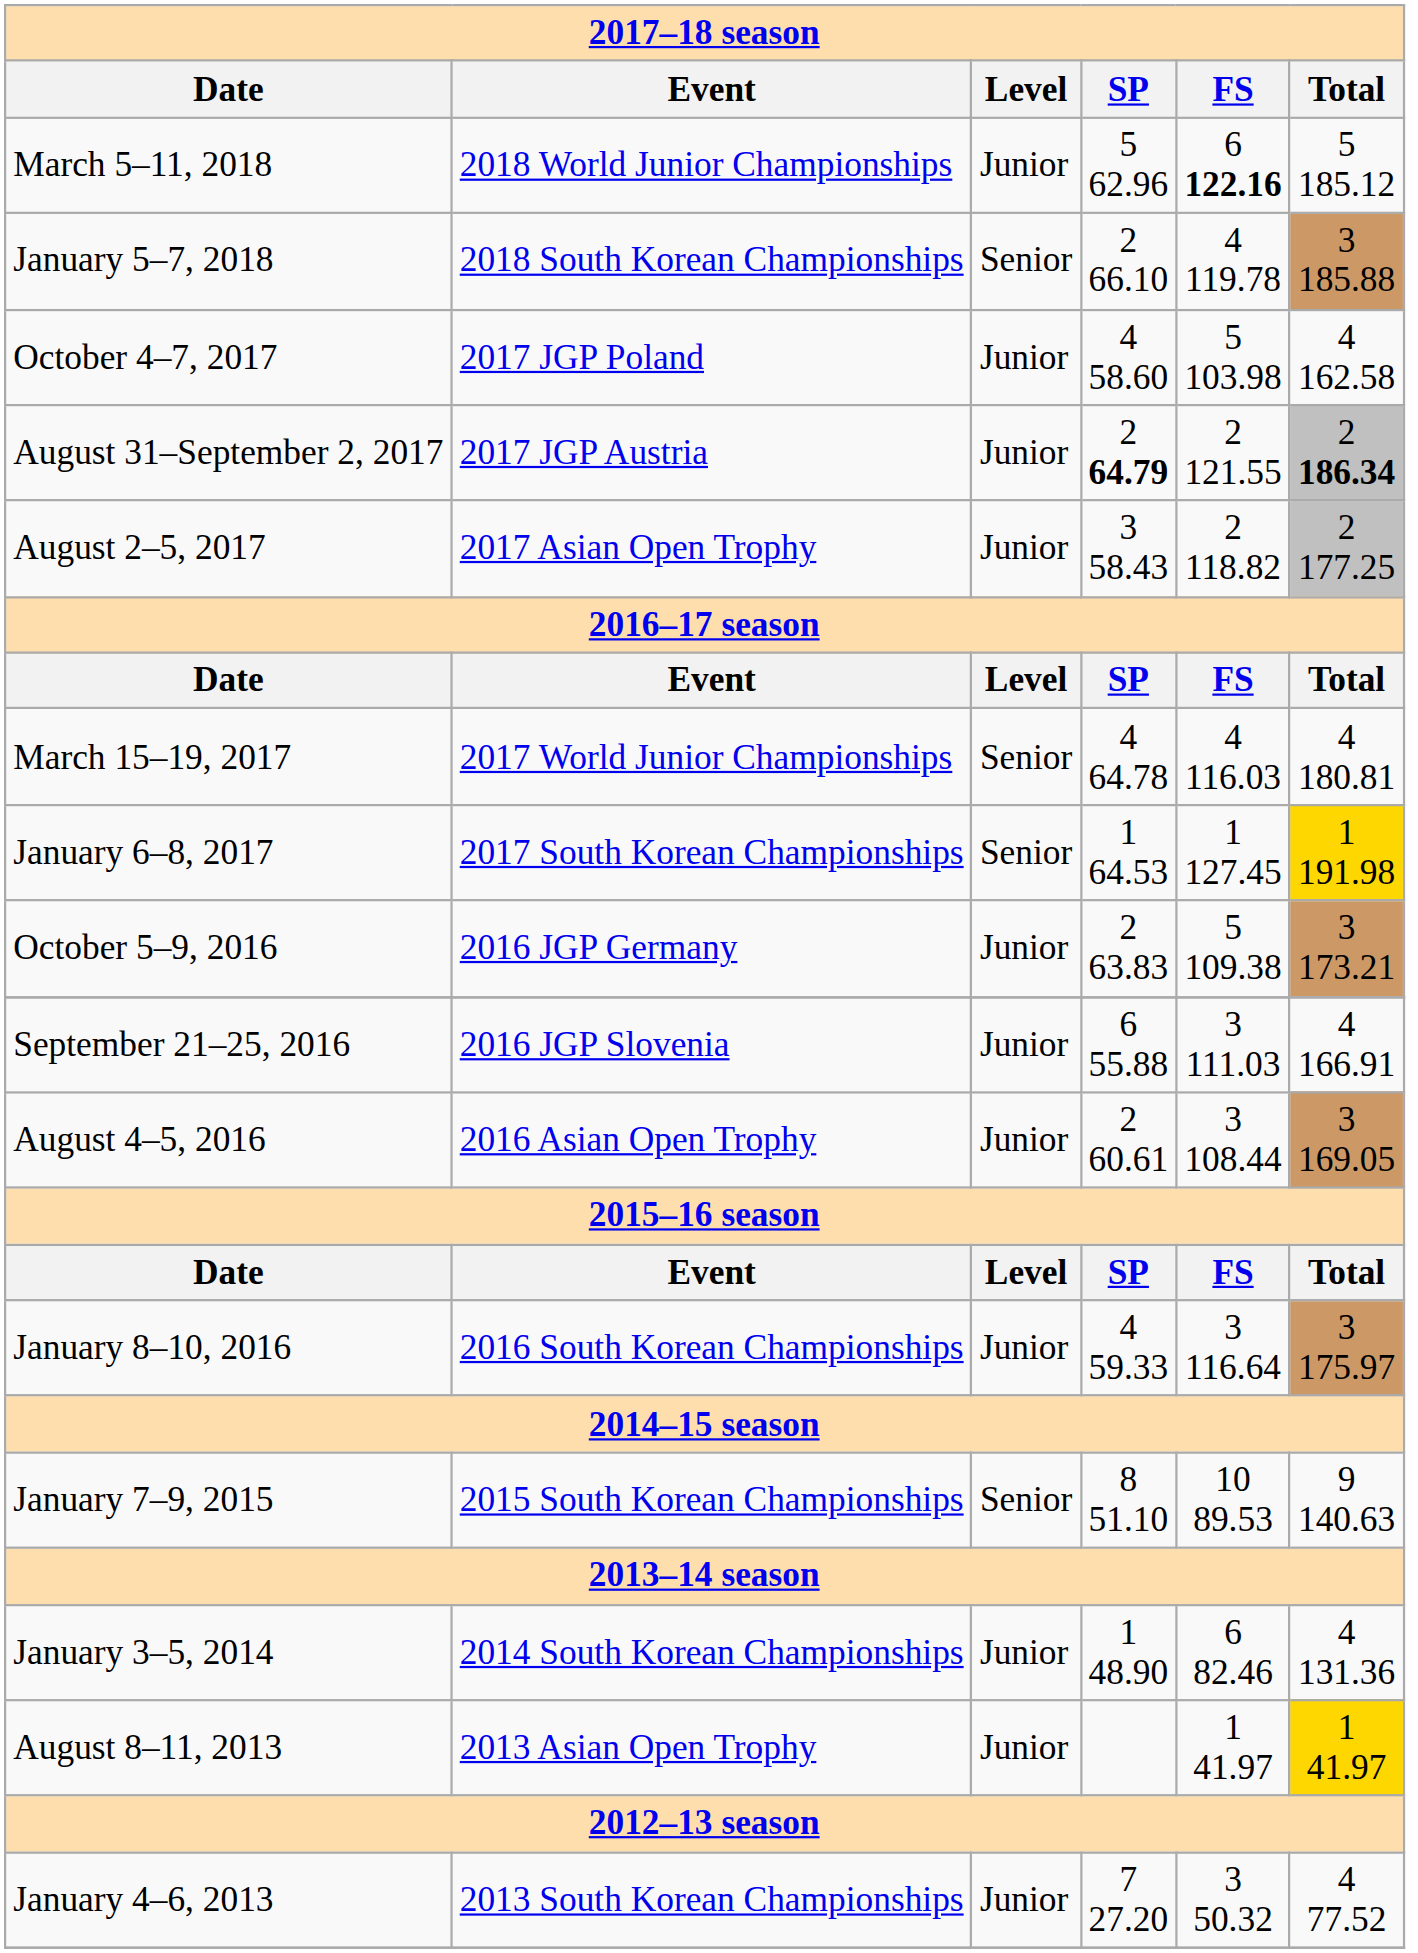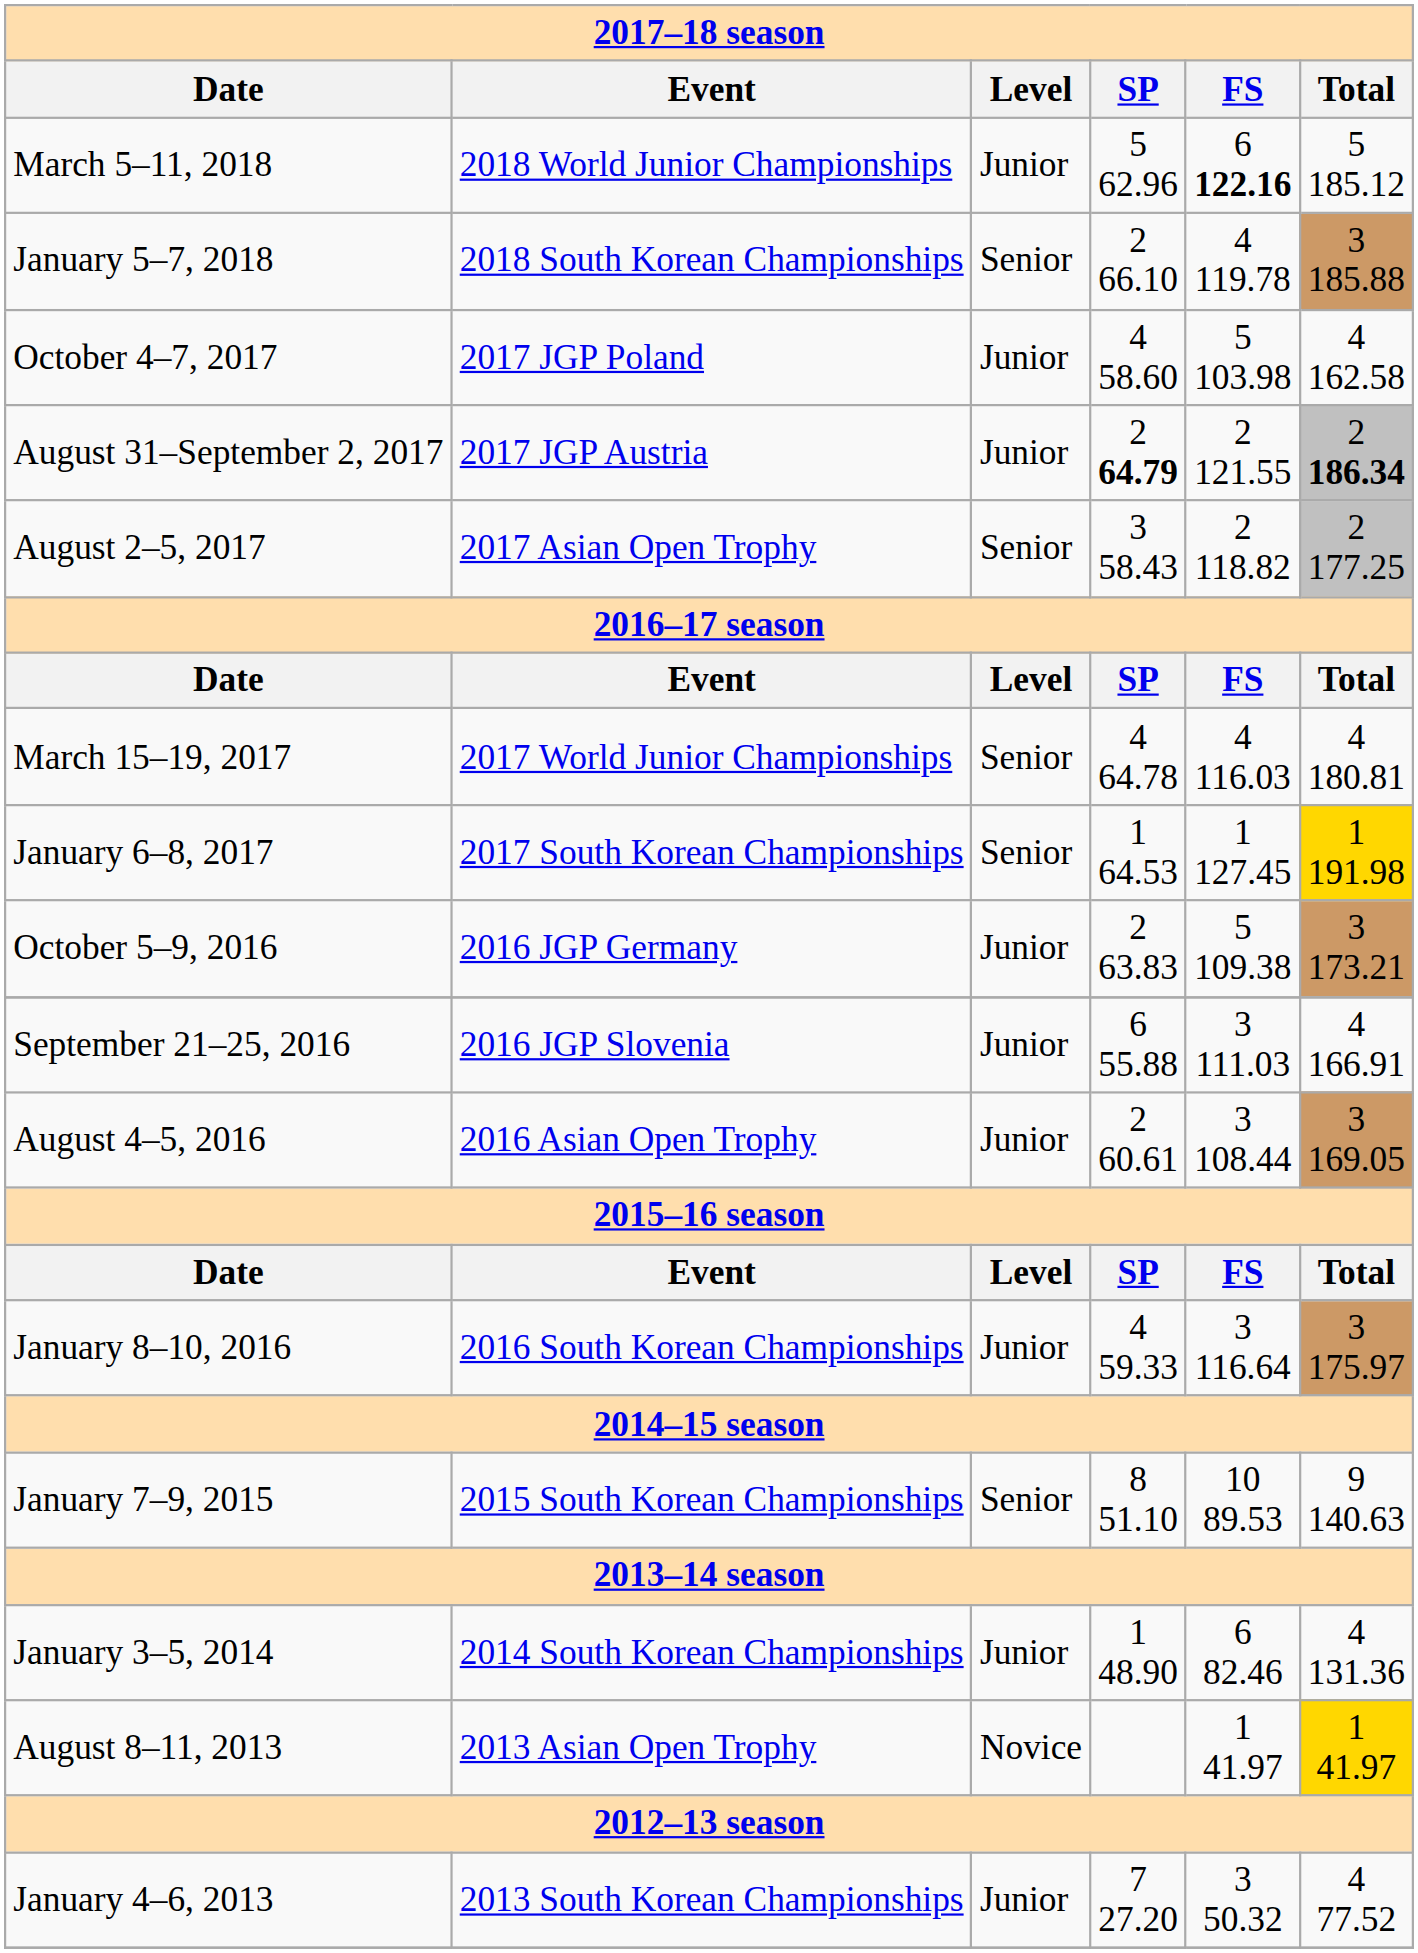 <table class="wikitable">
 <tr>
 <th style="background-color: #ffdead;" colspan=6 align=center><a href='#'>2017–18 season</a></th>
 </tr>
 <tr>
 <th>Date</th>
 <th>Event</th>
 <th>Level</th>
 <th><a href='#'>SP</a></th>
 <th><a href='#'>FS</a></th>
 <th>Total</th>
 </tr>
 <tr>
 <td>March 5–11, 2018</td>
 <td><a href='#'>2018 World Junior Championships</a></td>
 <td>Junior</td>
 <td align=center>5 <br> 62.96</td>
 <td align=center>6 <br> <strong>122.16</strong></td>
 <td align=center>5 <br> 185.12</td>
 </tr>
 <tr>
 <td>January 5–7, 2018</td>
 <td><a href='#'>2018 South Korean Championships</a></td>
 <td>Senior</td>
 <td align=center>2 <br> 66.10</td>
 <td align=center>4 <br> 119.78</td>
 <td align=center bgcolor=cc9966>3 <br> 185.88</td>
 </tr>
 <tr>
 <td>October 4–7, 2017</td>
 <td><a href='#'>2017 JGP Poland</a></td>
 <td>Junior</td>
 <td align=center>4 <br> 58.60</td>
 <td align=center>5 <br> 103.98</td>
 <td align=center>4 <br> 162.58</td>
 </tr>
 <tr>
 <td>August 31–September 2, 2017</td>
 <td><a href='#'>2017 JGP Austria</a></td>
 <td>Junior</td>
 <td align=center>2 <br> <strong>64.79</strong></td>
 <td align=center>2 <br> 121.55</td>
 <td align=center bgcolor=silver>2 <br> <strong>186.34</strong></td>
 </tr>
 <tr>
 <td>August 2–5, 2017</td>
 <td><a href='#'>2017 Asian Open Trophy</a></td>
-<td>Junior</td>
+<td>Senior</td>
 <td align=center>3 <br> 58.43</td>
 <td align=center>2 <br> 118.82</td>
 <td align=center bgcolor=silver>2 <br> 177.25</td>
 </tr>
 <tr>
 <th style="background-color: #ffdead;" colspan=6 align=center><a href='#'>2016–17 season</a></th>
 </tr>
 <tr>
 <th>Date</th>
 <th>Event</th>
 <th>Level</th>
 <th><a href='#'>SP</a></th>
 <th><a href='#'>FS</a></th>
 <th>Total</th>
 </tr>
 <tr>
 <td>March 15–19, 2017</td>
 <td><a href='#'>2017 World Junior Championships</a></td>
 <td>Senior</td>
 <td align=center>4 <br> 64.78</td>
 <td align=center>4 <br> 116.03</td>
 <td align=center>4 <br> 180.81</td>
 </tr>
 <tr>
 <td>January 6–8, 2017</td>
 <td><a href='#'>2017 South Korean Championships</a></td>
 <td>Senior</td>
 <td align=center>1 <br> 64.53</td>
 <td align=center>1 <br> 127.45</td>
 <td align=center bgcolor=gold>1 <br> 191.98</td>
 </tr>
 <tr>
 <td>October 5–9, 2016</td>
 <td><a href='#'>2016 JGP Germany</a></td>
 <td>Junior</td>
 <td align=center>2 <br> 63.83</td>
 <td align=center>5 <br> 109.38</td>
 <td align=center bgcolor=cc9966>3 <br> 173.21</td>
 </tr>
 <tr>
 </tr>
 <tr>
 <td>September 21–25, 2016</td>
 <td><a href='#'>2016 JGP Slovenia</a></td>
 <td>Junior</td>
 <td align=center>6 <br> 55.88</td>
 <td align=center>3 <br> 111.03</td>
 <td align=center>4 <br> 166.91</td>
 </tr>
 <tr>
 <td>August 4–5, 2016</td>
 <td><a href='#'>2016 Asian Open Trophy</a></td>
 <td>Junior</td>
 <td align=center>2 <br> 60.61</td>
 <td align=center>3 <br> 108.44</td>
 <td align=center bgcolor=cc9966>3 <br> 169.05</td>
 </tr>
 <tr>
 <th style="background-color: #ffdead;" colspan=6 align=center><a href='#'>2015–16 season</a></th>
 </tr>
 <tr>
 <th>Date</th>
 <th>Event</th>
 <th>Level</th>
 <th><a href='#'>SP</a></th>
 <th><a href='#'>FS</a></th>
 <th>Total</th>
 </tr>
 <tr>
 <td>January 8–10, 2016</td>
 <td><a href='#'>2016 South Korean Championships</a></td>
 <td>Junior</td>
 <td align=center>4 <br> 59.33</td>
 <td align=center>3 <br> 116.64</td>
 <td align=center bgcolor=cc9966>3 <br> 175.97</td>
 </tr>
 <tr>
 <th style="background-color: #ffdead;" colspan=6 align=center><a href='#'>2014–15 season</a></th>
 </tr>
 <tr>
 <td>January 7–9, 2015</td>
 <td><a href='#'>2015 South Korean Championships</a></td>
 <td>Senior</td>
 <td align=center>8 <br> 51.10</td>
 <td align=center>10 <br> 89.53</td>
 <td align=center>9 <br> 140.63</td>
 </tr>
 <tr>
 <th style="background-color: #ffdead;" colspan=6 align=center><a href='#'>2013–14 season</a></th>
 </tr>
 <tr>
 <td>January 3–5, 2014</td>
 <td><a href='#'>2014 South Korean Championships</a></td>
 <td>Junior</td>
 <td align=center>1 <br> 48.90</td>
 <td align=center>6 <br> 82.46</td>
 <td align=center>4 <br> 131.36</td>
 </tr>
 <tr>
 <td>August 8–11, 2013</td>
 <td><a href='#'>2013 Asian Open Trophy</a></td>
-<td>Junior</td>
+<td>Novice</td>
 <td align=center><br></td>
 <td align=center>1 <br> 41.97</td>
 <td align=center bgcolor=gold>1 <br> 41.97</td>
 </tr>
 <tr>
 <th style="background-color: #ffdead;" colspan=6 align=center><a href='#'>2012–13 season</a></th>
 </tr>
 <tr>
 <td>January 4–6, 2013</td>
 <td><a href='#'>2013 South Korean Championships</a></td>
 <td>Junior</td>
 <td align=center>7 <br> 27.20</td>
 <td align=center>3 <br> 50.32</td>
 <td align=center>4 <br> 77.52</td>
 </tr>
 <tr>
 </tr>
 </table>
